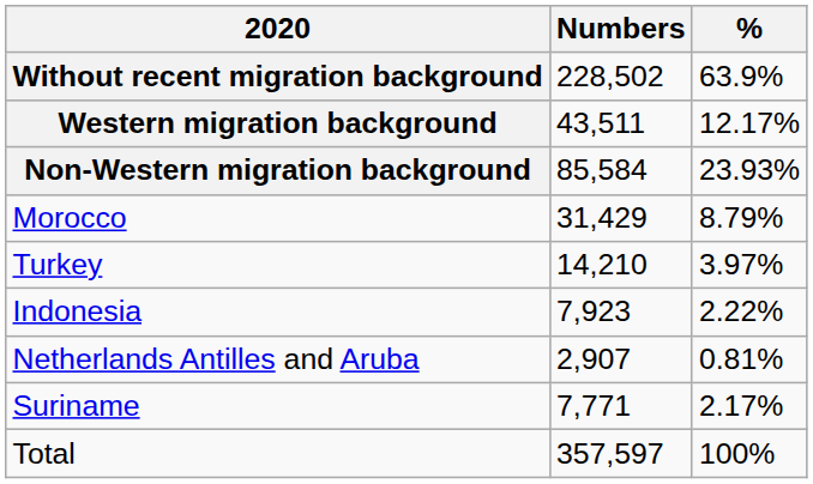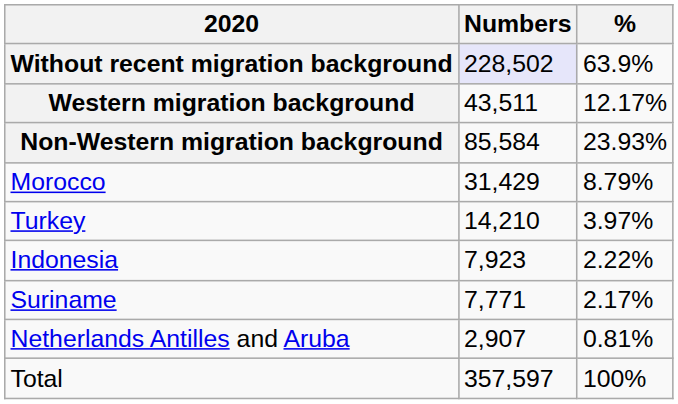 <table class="wikitable">
 <tr>
 <th>2020</th>
 <th>Numbers</th>
 <th>%</th>
 </tr>
 <tr>
 <th>Without recent migration background</th>
-<td>228,502</td>
+<td style="background: lavender;">228,502</td>
 <td>63.9%</td>
 </tr>
 <tr>
 <th>Western migration background</th>
 <td>43,511</td>
 <td>12.17%</td>
 </tr>
 <tr>
 <th>Non-Western migration background</th>
 <td>85,584</td>
 <td>23.93%</td>
 </tr>
 <tr>
 <td><a href='#'>Morocco</a></td>
 <td>31,429</td>
 <td>8.79%</td>
 </tr>
 <tr>
 <td><a href='#'>Turkey</a></td>
 <td>14,210</td>
 <td>3.97%</td>
 </tr>
 <tr>
 <td><a href='#'>Indonesia</a></td>
 <td>7,923</td>
 <td>2.22%</td>
 </tr>
 <tr>
+<td><a href='#'>Suriname</a></td>
+<td>7,771</td>
+<td>2.17%</td>
+</tr>
+<tr>
 <td><a href='#'>Netherlands Antilles</a> and <a href='#'>Aruba</a></td>
 <td>2,907</td>
 <td>0.81%</td>
-</tr>
-<tr>
-<td><a href='#'>Suriname</a></td>
-<td>7,771</td>
-<td>2.17%</td>
 </tr>
 <tr>
 <td>Total</td>
 <td>357,597</td>
 <td>100%</td>
 </tr>
 </table>
